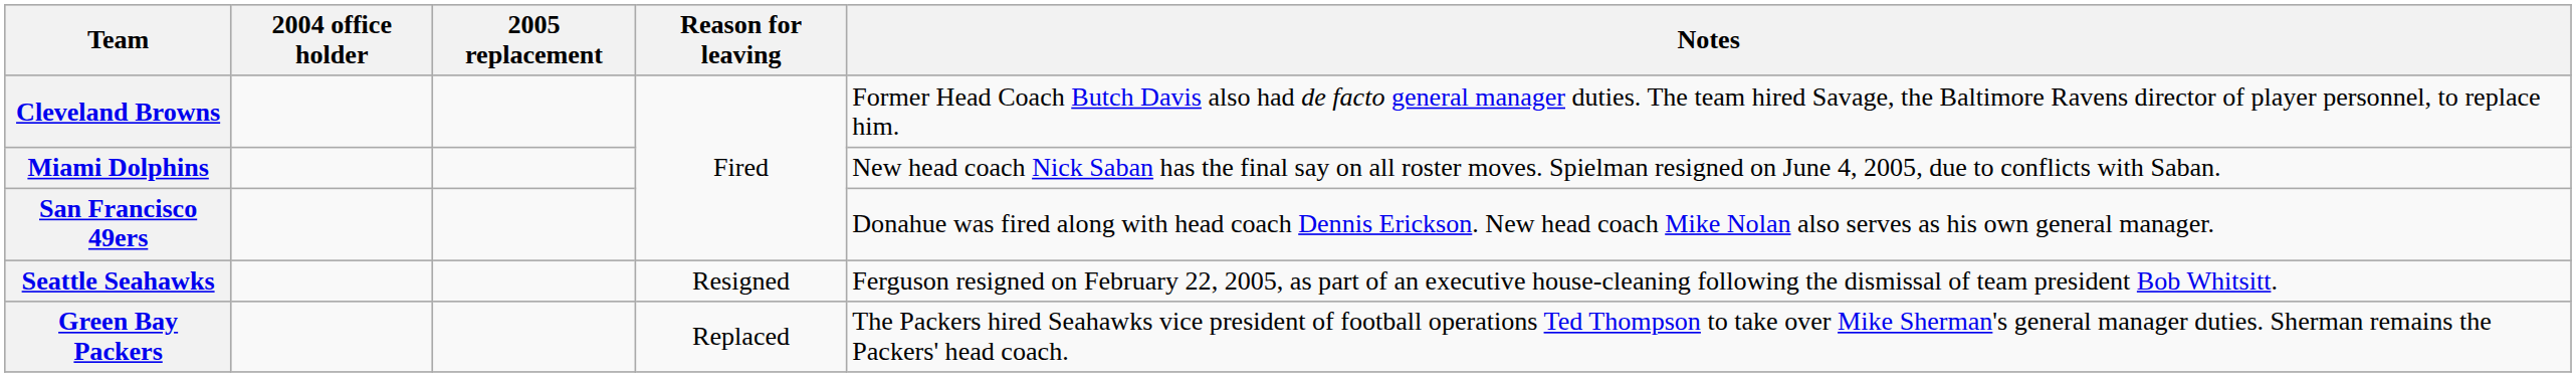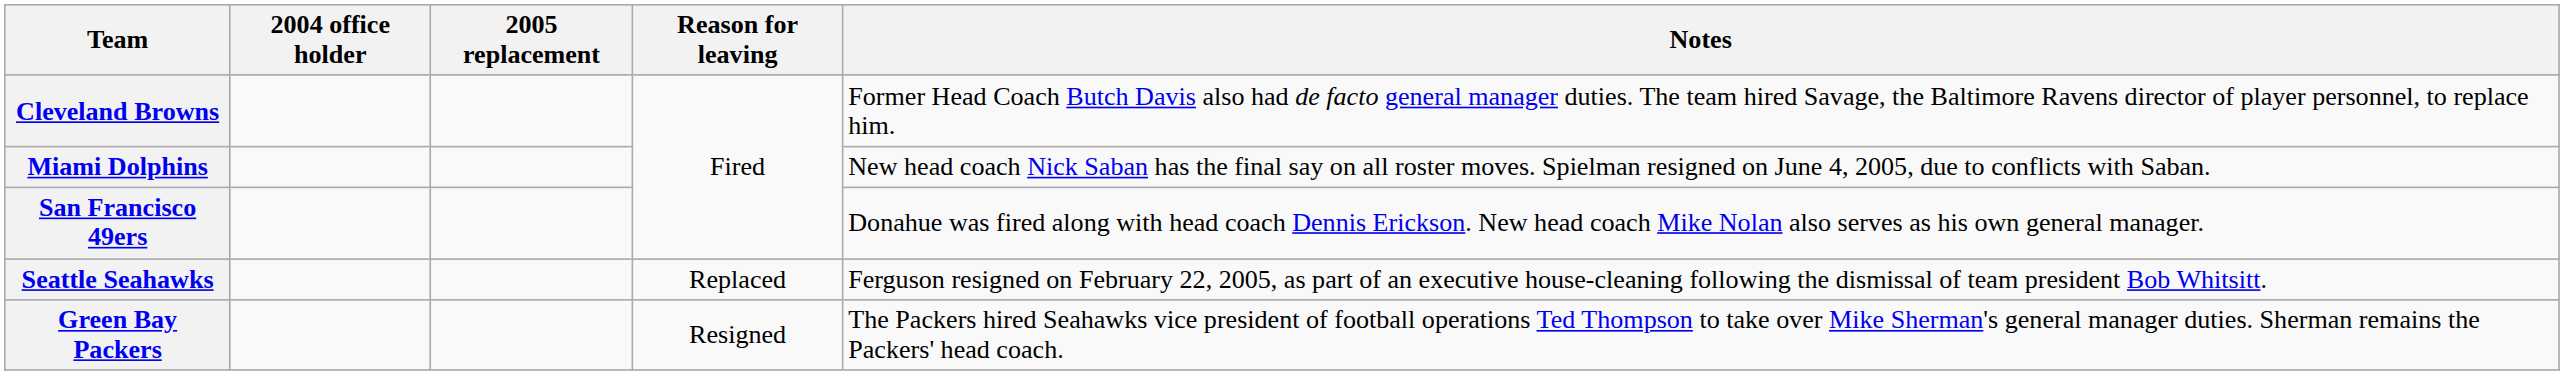 <table class="wikitable sortable plainrowheaders">
 <tr>
 <th scope="col">Team</th>
 <th scope="col">2004 office holder</th>
 <th scope="col">2005 replacement</th>
 <th scope="col" class="unsortable">Reason for leaving</th>
 <th scope="col" class="unsortable">Notes</th>
 </tr>
 <tr>
 <th scope="row" style="text-align:center;"><a href='#'>Cleveland Browns</a></th>
 <td style="text-align:center;"></td>
 <td style="text-align:center;"></td>
 <td style="text-align:center;" rowspan="3">Fired</td>
 <td>Former Head Coach <a href='#'>Butch Davis</a> also had <em>de facto</em> <a href='#'>general manager</a> duties. The team hired Savage, the Baltimore Ravens director of player personnel, to replace him.</td>
 </tr>
 <tr>
 <th scope="row" style="text-align:center;"><a href='#'>Miami Dolphins</a></th>
 <td style="text-align:center;"></td>
 <td style="text-align:center;"></td>
 <td>New head coach <a href='#'>Nick Saban</a> has the final say on all roster moves. Spielman resigned on June 4, 2005, due to conflicts with Saban.</td>
 </tr>
 <tr>
 <th scope="row" style="text-align:center;"><a href='#'>San Francisco 49ers</a></th>
 <td style="text-align:center;"></td>
 <td style="text-align:center;"></td>
 <td>Donahue was fired along with head coach <a href='#'>Dennis Erickson</a>. New head coach <a href='#'>Mike Nolan</a> also serves as his own general manager.</td>
 </tr>
 <tr>
 <th scope="row" style="text-align:center;"><a href='#'>Seattle Seahawks</a></th>
 <td style="text-align:center;"></td>
 <td style="text-align:center;"></td>
-<td style="text-align:center;">Resigned</td>
+<td style="text-align:center;">Replaced</td>
 <td>Ferguson resigned on February 22, 2005, as part of an executive house-cleaning following the dismissal of team president <a href='#'>Bob Whitsitt</a>.</td>
 </tr>
 <tr>
 <th scope="row" style="text-align:center;"><a href='#'>Green Bay Packers</a></th>
 <td style="text-align:center;"></td>
 <td style="text-align:center;"></td>
-<td style="text-align:center;">Replaced</td>
+<td style="text-align:center;">Resigned</td>
 <td>The Packers hired Seahawks vice president of football operations <a href='#'>Ted Thompson</a> to take over <a href='#'>Mike Sherman</a>'s general manager duties. Sherman remains the Packers' head coach.</td>
 </tr>
 </table>
